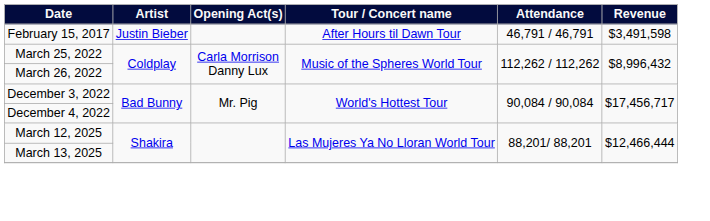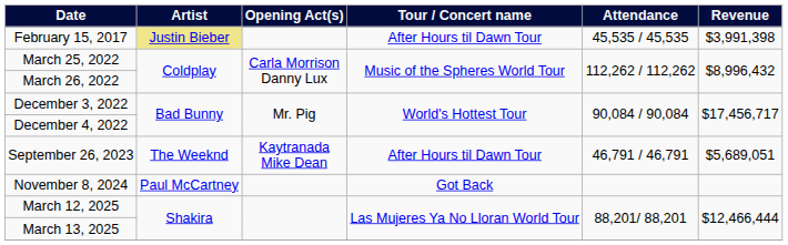 <table class="wikitable" style="text-align: center">
 <tr>
 <th style="color:#f9f9f9; background:#020B3E;">Date</th>
 <th style="color:#f9f9f9; background:#020B3E;">Artist</th>
 <th style="color:#f9f9f9; background:#020B3E;">Opening Act(s)</th>
 <th style="color:#f9f9f9; background:#020B3E;">Tour / Concert name</th>
 <th style="color:#f9f9f9; background:#020B3E;">Attendance</th>
 <th style="color:#f9f9f9; background:#020B3E;">Revenue</th>
 </tr>
 <tr>
 <td>February 15, 2017</td>
-<td><a href='#'>Justin Bieber</a></td>
+<td style="background: khaki;"><a href='#'>Justin Bieber</a></td>
 <td></td>
 <td><a href='#'>After Hours til Dawn Tour</a></td>
-<td>46,791 / 46,791</td>
-<td>$3,491,598</td>
+<td>45,535 / 45,535</td>
+<td>$3,991,398</td>
 </tr>
 <tr>
 <td>March 25, 2022</td>
 <td rowspan="2"><a href='#'>Coldplay</a></td>
 <td rowspan="2"><a href='#'>Carla Morrison</a><br>Danny Lux</td>
 <td rowspan="2"><a href='#'>Music of the Spheres World Tour</a></td>
 <td rowspan="2">112,262 / 112,262</td>
 <td rowspan="2">$8,996,432</td>
 </tr>
 <tr>
 <td>March 26, 2022</td>
 </tr>
 <tr>
 <td>December 3, 2022</td>
 <td rowspan="2"><a href='#'>Bad Bunny</a></td>
 <td rowspan="2">Mr. Pig</td>
 <td rowspan="2"><a href='#'>World's Hottest Tour</a></td>
 <td rowspan="2">90,084 / 90,084</td>
 <td rowspan="2">$17,456,717</td>
 </tr>
 <tr>
 <td>December 4, 2022</td>
 </tr>
 <tr>
+<td>September 26, 2023</td>
+<td><a href='#'>The Weeknd</a></td>
+<td><a href='#'>Kaytranada</a><br><a href='#'>Mike Dean</a></td>
+<td><a href='#'>After Hours til Dawn Tour</a></td>
+<td>46,791 / 46,791</td>
+<td>$5,689,051</td>
+</tr>
+<tr>
+<td>November 8, 2024</td>
+<td><a href='#'>Paul McCartney</a></td>
+<td></td>
+<td><a href='#'>Got Back</a></td>
+<td></td>
+<td></td>
+</tr>
+<tr>
 <td>March 12, 2025</td>
 <td rowspan="2"><a href='#'>Shakira</a></td>
 <td rowspan="2"></td>
 <td rowspan="2"><a href='#'>Las Mujeres Ya No Lloran World Tour</a></td>
 <td rowspan="2">88,201/ 88,201</td>
 <td rowspan="2">$12,466,444</td>
 </tr>
 <tr>
 <td>March 13, 2025</td>
 </tr>
 <tr>
 </tr>
 </table>
